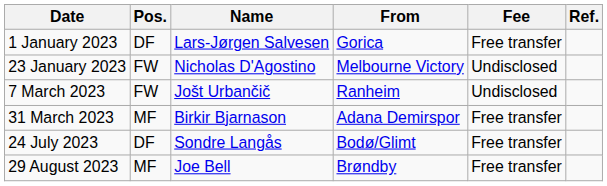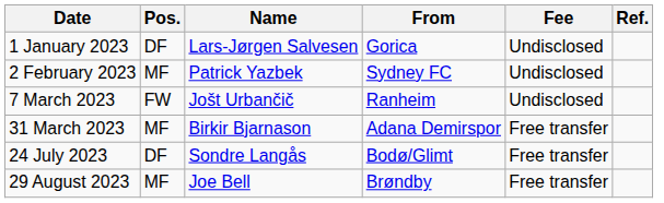 <table class="wikitable">
 <tr>
 <th>Date</th>
 <th>Pos.</th>
 <th>Name</th>
 <th>From</th>
 <th>Fee</th>
 <th>Ref.</th>
 </tr>
 <tr>
 <td>1 January 2023</td>
 <td>DF</td>
 <td> <a href='#'>Lars-Jørgen Salvesen</a></td>
 <td> <a href='#'>Gorica</a></td>
-<td>Free transfer</td>
+<td>Undisclosed</td>
 <td></td>
 </tr>
 <tr>
-<td>23 January 2023</td>
-<td>FW</td>
-<td> <a href='#'>Nicholas D'Agostino</a></td>
-<td> <a href='#'>Melbourne Victory</a></td>
+<td>2 February 2023</td>
+<td>MF</td>
+<td> <a href='#'>Patrick Yazbek</a></td>
+<td> <a href='#'>Sydney FC</a></td>
 <td>Undisclosed</td>
 <td></td>
 </tr>
 <tr>
 <td>7 March 2023</td>
 <td>FW</td>
 <td> <a href='#'>Jošt Urbančič</a></td>
 <td><a href='#'>Ranheim</a></td>
 <td>Undisclosed</td>
 <td></td>
 </tr>
 <tr>
 <td>31 March 2023</td>
 <td>MF</td>
 <td> <a href='#'>Birkir Bjarnason</a></td>
 <td> <a href='#'>Adana Demirspor</a></td>
 <td>Free transfer</td>
 <td></td>
 </tr>
 <tr>
 <td>24 July 2023</td>
 <td>DF</td>
 <td> <a href='#'>Sondre Langås</a></td>
 <td><a href='#'>Bodø/Glimt</a></td>
 <td>Free transfer</td>
 <td></td>
 </tr>
 <tr>
 <td>29 August 2023</td>
 <td>MF</td>
 <td> <a href='#'>Joe Bell</a></td>
 <td> <a href='#'>Brøndby</a></td>
 <td>Free transfer</td>
 <td></td>
 </tr>
 </table>
